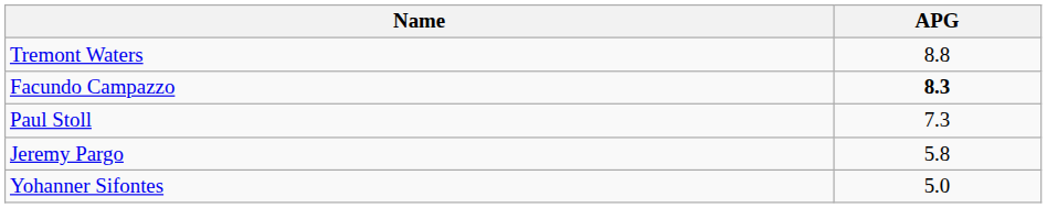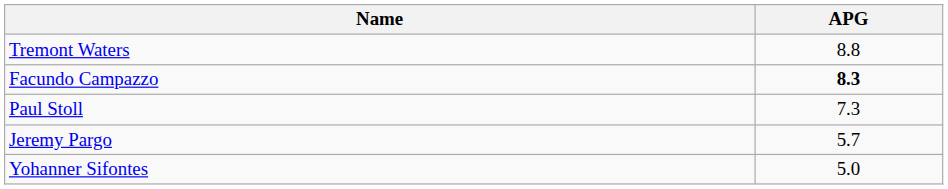 <table class=wikitable width="90%">
 <tr>
 <th width="80%">Name</th>
 <th width="20%">APG</th>
 </tr>
 <tr>
 <td> <a href='#'>Tremont Waters</a></td>
 <td align=center>8.8</td>
 </tr>
 <tr>
 <td> <a href='#'>Facundo Campazzo</a></td>
 <td align=center><strong>8.3</strong></td>
 </tr>
 <tr>
 <td> <a href='#'>Paul Stoll</a></td>
 <td align=center>7.3</td>
 </tr>
 <tr>
 <td> <a href='#'>Jeremy Pargo</a></td>
-<td align=center>5.8</td>
+<td align=center>5.7</td>
 </tr>
 <tr>
 <td> <a href='#'>Yohanner Sifontes</a></td>
 <td align=center>5.0</td>
 </tr>
 </table>
